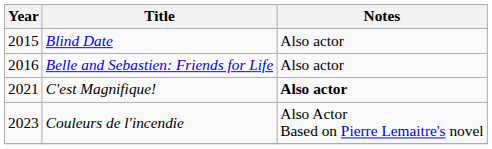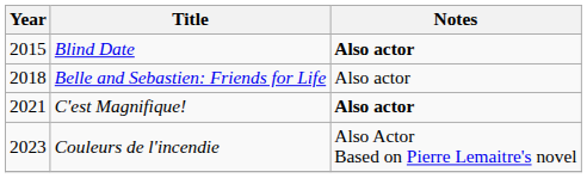 <table class="wikitable sortable">
 <tr>
 <th>Year</th>
 <th>Title</th>
 <th class="unsortable">Notes</th>
 </tr>
 <tr>
 <td>2015</td>
 <td><em><a href='#'>Blind Date</a></em></td>
-<td>Also actor</td>
+<td><strong>Also actor</strong></td>
 </tr>
 <tr>
-<td>2016</td>
+<td>2018</td>
 <td><em><a href='#'>Belle and Sebastien: Friends for Life</a></em></td>
 <td>Also actor</td>
 </tr>
 <tr>
 <td>2021</td>
 <td><em>C'est Magnifique!</em></td>
 <td><strong>Also actor</strong></td>
 </tr>
 <tr>
 <td>2023</td>
 <td><em>Couleurs de l'incendie</em></td>
 <td>Also Actor<br>Based on <a href='#'>Pierre Lemaitre's</a> novel</td>
 </tr>
 <tr>
 </tr>
 </table>
